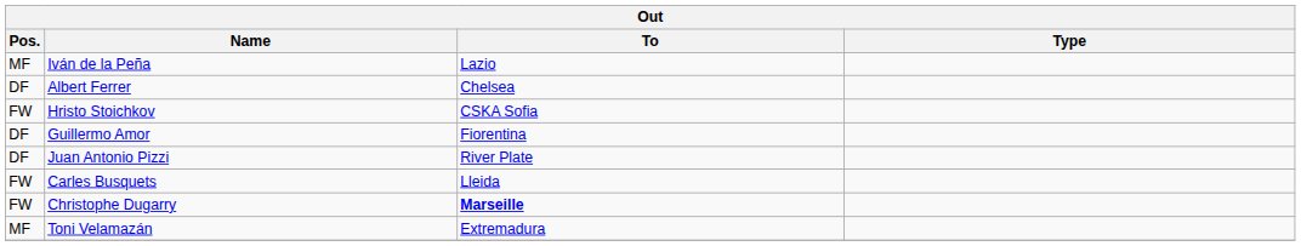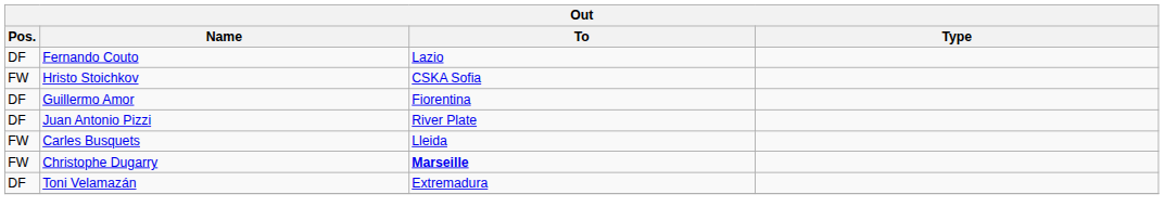 <table class="wikitable" style="font-size:90%;width:99%;">
 <tr>
 <th colspan="4">Out</th>
 </tr>
 <tr>
 <th width=3%>Pos.</th>
 <th width=32%>Name</th>
 <th width=30%>To</th>
 <th width=35%>Type</th>
 </tr>
 <tr>
-<td>MF</td>
-<td><a href='#'>Iván de la Peña</a></td>
+<td>DF</td>
+<td><a href='#'>Fernando Couto</a></td>
 <td><a href='#'>Lazio</a></td>
-<td></td>
-</tr>
-<tr>
-<td>DF</td>
-<td><a href='#'>Albert Ferrer</a></td>
-<td><a href='#'>Chelsea</a></td>
 <td></td>
 </tr>
 <tr>
 <td>FW</td>
 <td><a href='#'>Hristo Stoichkov</a></td>
 <td><a href='#'>CSKA Sofia</a></td>
 <td></td>
 </tr>
 <tr>
 <td>DF</td>
 <td><a href='#'>Guillermo Amor</a></td>
 <td><a href='#'>Fiorentina</a></td>
 <td></td>
 </tr>
 <tr>
 <td>DF</td>
 <td><a href='#'>Juan Antonio Pizzi</a></td>
 <td><a href='#'>River Plate</a></td>
 <td></td>
 </tr>
 <tr>
 <td>FW</td>
 <td><a href='#'>Carles Busquets</a></td>
 <td><a href='#'>Lleida</a></td>
 <td></td>
 </tr>
 <tr>
 <td>FW</td>
 <td><a href='#'>Christophe Dugarry</a></td>
 <td><strong><a href='#'>Marseille</a></strong></td>
 <td></td>
 </tr>
 <tr>
-<td>MF</td>
+<td>DF</td>
 <td><a href='#'>Toni Velamazán</a></td>
 <td><a href='#'>Extremadura</a></td>
 <td></td>
 </tr>
 <tr>
 </tr>
 </table>
